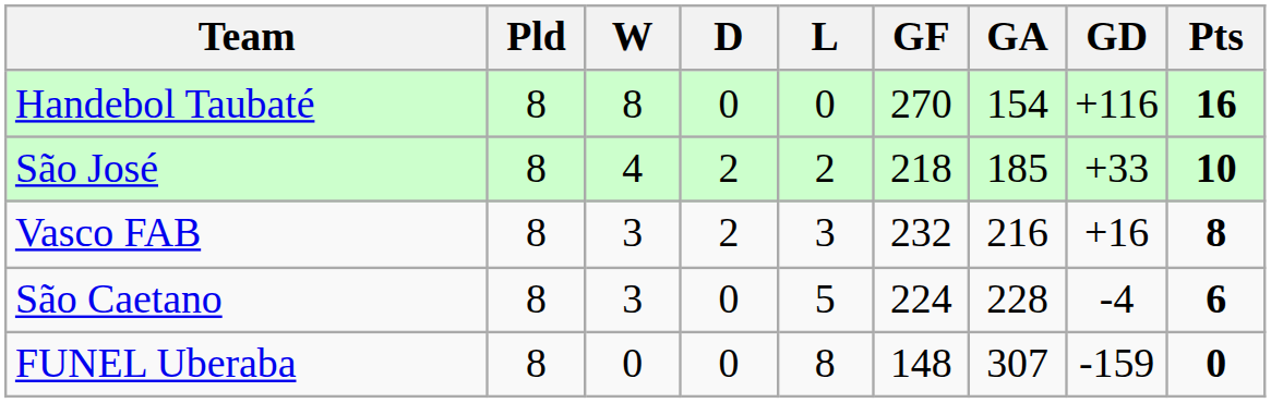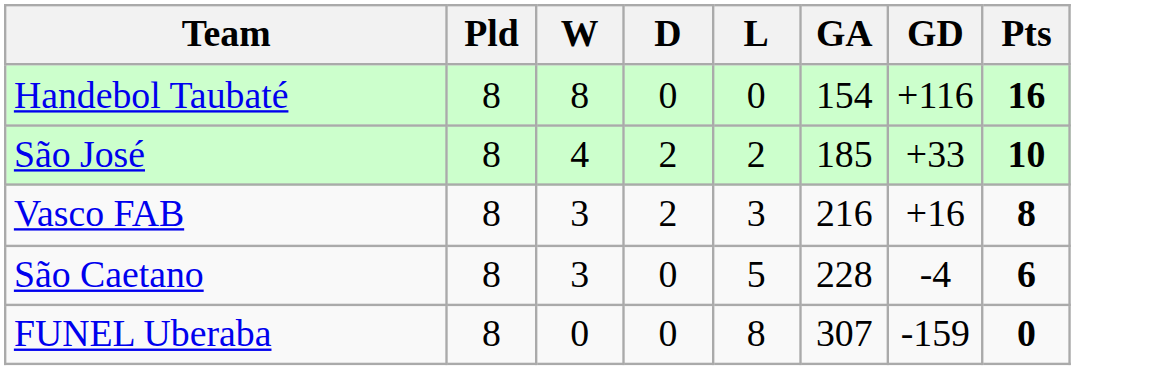 <table class="wikitable" style="text-align: center;">
 <tr>
 <th width="180">Team</th>
 <th width="30">Pld</th>
 <th width="30">W</th>
 <th width="30">D</th>
 <th width="30">L</th>
-<th width="30">GF</th>
 <th width="30">GA</th>
 <th width="30">GD</th>
 <th width="30">Pts</th>
 </tr>
 <tr bgcolor=#CCFFCC>
 <td align="left"> <a href='#'>Handebol Taubaté</a></td>
 <td>8</td>
 <td>8</td>
 <td>0</td>
 <td>0</td>
-<td>270</td>
 <td>154</td>
 <td>+116</td>
 <td><strong>16</strong></td>
 </tr>
 <tr bgcolor=#CCFFCC>
 <td align="left"> <a href='#'>São José</a></td>
 <td>8</td>
 <td>4</td>
 <td>2</td>
 <td>2</td>
-<td>218</td>
 <td>185</td>
 <td>+33</td>
 <td><strong>10</strong></td>
 </tr>
 <tr>
 <td align="left"> <a href='#'>Vasco FAB</a></td>
 <td>8</td>
 <td>3</td>
 <td>2</td>
 <td>3</td>
-<td>232</td>
 <td>216</td>
 <td>+16</td>
 <td><strong>8</strong></td>
 </tr>
 <tr>
 <td align="left"> <a href='#'>São Caetano</a></td>
 <td>8</td>
 <td>3</td>
 <td>0</td>
 <td>5</td>
-<td>224</td>
 <td>228</td>
 <td>-4</td>
 <td><strong>6</strong></td>
 </tr>
 <tr>
 <td align="left"> <a href='#'>FUNEL Uberaba</a></td>
 <td>8</td>
 <td>0</td>
 <td>0</td>
 <td>8</td>
-<td>148</td>
 <td>307</td>
 <td>-159</td>
 <td><strong>0</strong></td>
 </tr>
 </table>
